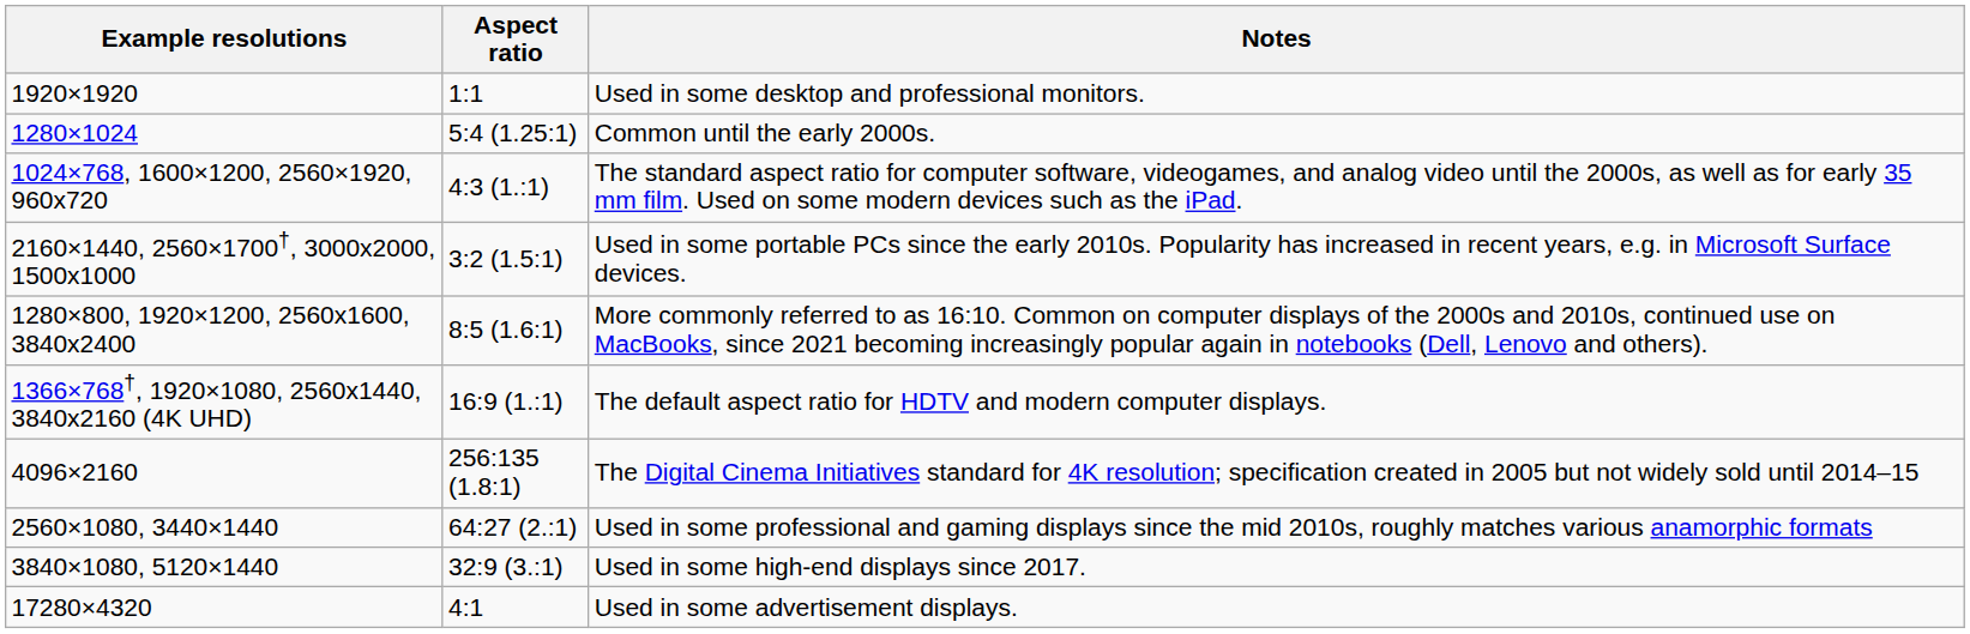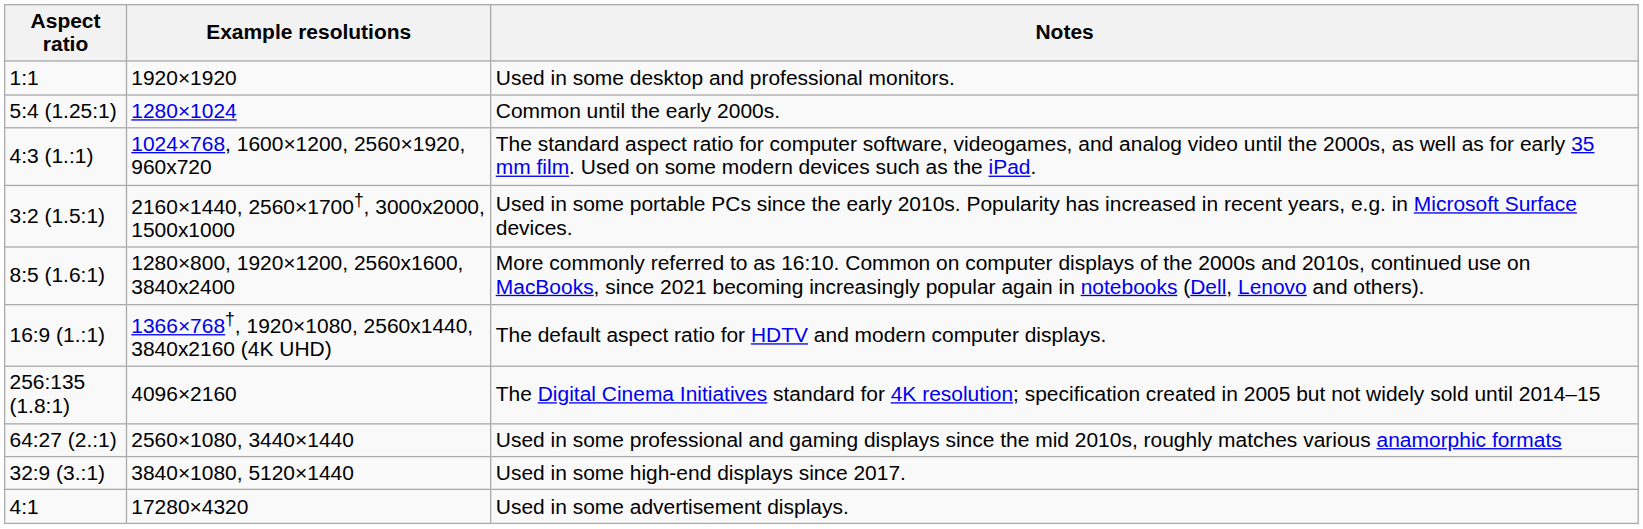 <table class="wikitable">
 <tr>
+<th>Aspect ratio</th>
 <th>Example resolutions</th>
-<th>Aspect ratio</th>
 <th>Notes</th>
 </tr>
 <tr>
+<td>1:1</td>
 <td>1920×1920</td>
-<td>1:1</td>
 <td>Used in some desktop and professional monitors.</td>
 </tr>
 <tr>
+<td>5:4 (1.25:1)</td>
 <td><a href='#'>1280×1024</a></td>
-<td>5:4 (1.25:1)</td>
 <td>Common until the early 2000s.</td>
 </tr>
 <tr>
+<td>4:3 (1.:1)</td>
 <td><a href='#'>1024×768</a>, 1600×1200, 2560×1920, 960x720</td>
-<td>4:3 (1.:1)</td>
 <td>The standard aspect ratio for computer software, videogames, and analog video until the 2000s, as well as for early <a href='#'>35 mm film</a>. Used on some modern devices such as the <a href='#'>iPad</a>.</td>
 </tr>
 <tr>
+<td>3:2 (1.5:1)</td>
 <td>2160×1440, 2560×1700<sup>†</sup>, 3000x2000, 1500x1000</td>
-<td>3:2 (1.5:1)</td>
 <td>Used in some portable PCs since the early 2010s. Popularity has increased in recent years, e.g. in <a href='#'>Microsoft Surface</a> devices.</td>
 </tr>
 <tr>
+<td>8:5 (1.6:1)</td>
 <td>1280×800, 1920×1200, 2560x1600, 3840x2400</td>
-<td>8:5 (1.6:1)</td>
 <td>More commonly referred to as 16:10.  Common on computer displays of the 2000s and 2010s, continued use on <a href='#'>MacBooks</a>, since 2021 becoming increasingly popular again in <a href='#'>notebooks</a> (<a href='#'>Dell</a>, <a href='#'>Lenovo</a> and others).</td>
 </tr>
 <tr>
+<td>16:9 (1.:1)</td>
 <td><a href='#'>1366×768</a><sup>†</sup>, 1920×1080, 2560x1440, 3840x2160 (4K UHD)</td>
-<td>16:9 (1.:1)</td>
 <td>The default aspect ratio for <a href='#'>HDTV</a> and modern computer displays.</td>
 </tr>
 <tr>
+<td>256:135 (1.8:1)</td>
 <td>4096×2160</td>
-<td>256:135 (1.8:1)</td>
 <td>The <a href='#'>Digital Cinema Initiatives</a> standard for <a href='#'>4K resolution</a>; specification created in 2005 but not widely sold until 2014–15</td>
 </tr>
 <tr>
+<td>64:27 (2.:1)</td>
 <td>2560×1080, 3440×1440</td>
-<td>64:27 (2.:1)</td>
 <td>Used in some professional and gaming displays since the mid 2010s, roughly matches various <a href='#'>anamorphic formats</a></td>
 </tr>
 <tr>
+<td>32:9 (3.:1)</td>
 <td>3840×1080, 5120×1440</td>
-<td>32:9 (3.:1)</td>
 <td>Used in some high-end displays since 2017.</td>
 </tr>
 <tr>
+<td>4:1</td>
 <td>17280×4320</td>
-<td>4:1</td>
 <td>Used in some advertisement displays.</td>
 </tr>
 </table>
